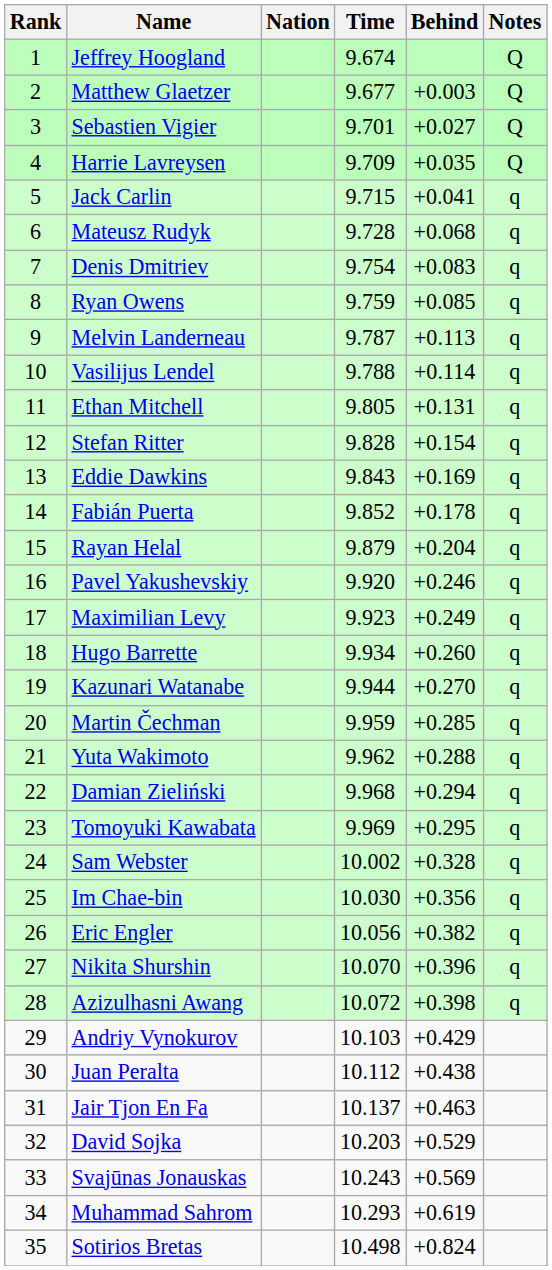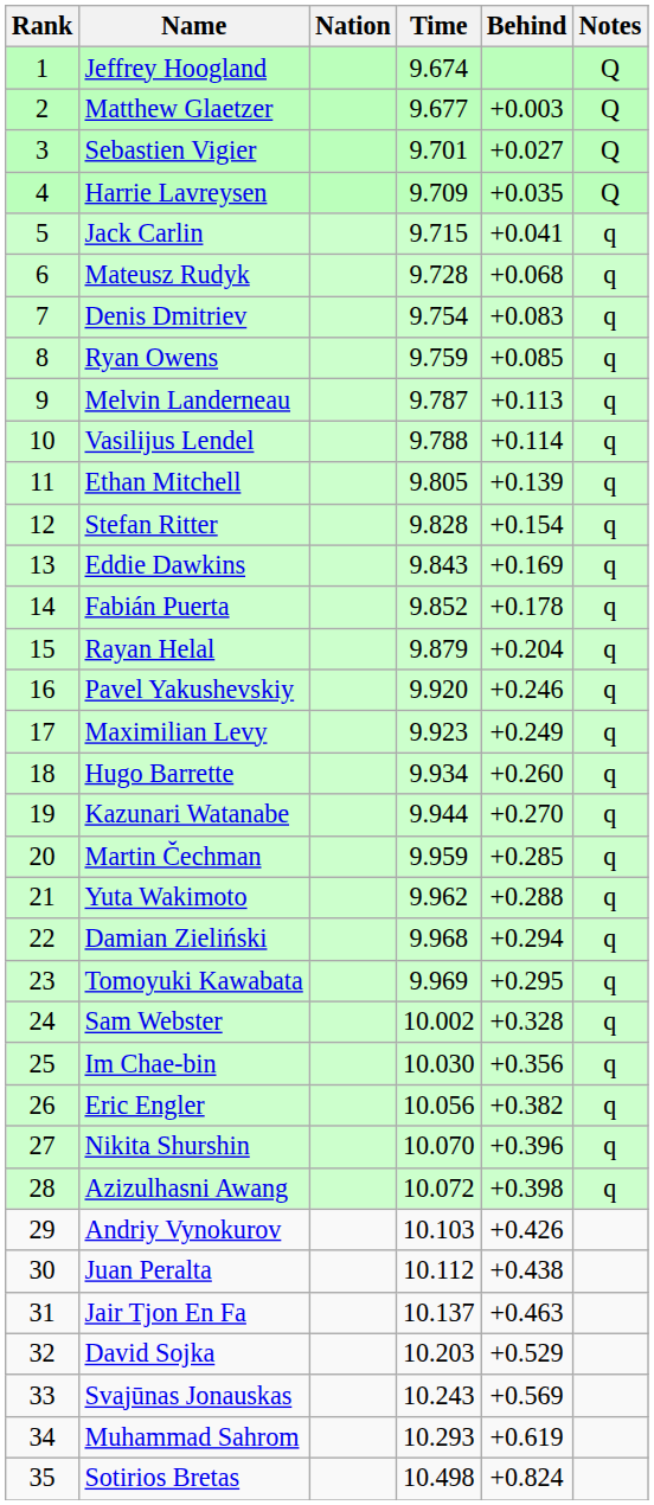 <table class="wikitable sortable" style="text-align:center">
 <tr>
 <th>Rank</th>
 <th>Name</th>
 <th>Nation</th>
 <th>Time</th>
 <th>Behind</th>
 <th>Notes</th>
 </tr>
 <tr bgcolor=bbffbb>
 <td>1</td>
 <td align=left><a href='#'>Jeffrey Hoogland</a></td>
 <td align=left></td>
 <td>9.674</td>
 <td></td>
 <td>Q</td>
 </tr>
 <tr bgcolor=bbffbb>
 <td>2</td>
 <td align=left><a href='#'>Matthew Glaetzer</a></td>
 <td align=left></td>
 <td>9.677</td>
 <td>+0.003</td>
 <td>Q</td>
 </tr>
 <tr bgcolor=bbffbb>
 <td>3</td>
 <td align=left><a href='#'>Sebastien Vigier</a></td>
 <td align=left></td>
 <td>9.701</td>
 <td>+0.027</td>
 <td>Q</td>
 </tr>
 <tr bgcolor=bbffbb>
 <td>4</td>
 <td align=left><a href='#'>Harrie Lavreysen</a></td>
 <td align=left></td>
 <td>9.709</td>
 <td>+0.035</td>
 <td>Q</td>
 </tr>
 <tr bgcolor=ccffcc>
 <td>5</td>
 <td align=left><a href='#'>Jack Carlin</a></td>
 <td align=left></td>
 <td>9.715</td>
 <td>+0.041</td>
 <td>q</td>
 </tr>
 <tr bgcolor=ccffcc>
 <td>6</td>
 <td align=left><a href='#'>Mateusz Rudyk</a></td>
 <td align=left></td>
 <td>9.728</td>
 <td>+0.068</td>
 <td>q</td>
 </tr>
 <tr bgcolor=ccffcc>
 <td>7</td>
 <td align=left><a href='#'>Denis Dmitriev</a></td>
 <td align=left></td>
 <td>9.754</td>
 <td>+0.083</td>
 <td>q</td>
 </tr>
 <tr bgcolor=ccffcc>
 <td>8</td>
 <td align=left><a href='#'>Ryan Owens</a></td>
 <td align=left></td>
 <td>9.759</td>
 <td>+0.085</td>
 <td>q</td>
 </tr>
 <tr bgcolor=ccffcc>
 <td>9</td>
 <td align=left><a href='#'>Melvin Landerneau</a></td>
 <td align=left></td>
 <td>9.787</td>
 <td>+0.113</td>
 <td>q</td>
 </tr>
 <tr bgcolor=ccffcc>
 <td>10</td>
 <td align=left><a href='#'>Vasilijus Lendel</a></td>
 <td align=left></td>
 <td>9.788</td>
 <td>+0.114</td>
 <td>q</td>
 </tr>
 <tr bgcolor=ccffcc>
 <td>11</td>
 <td align=left><a href='#'>Ethan Mitchell</a></td>
 <td align=left></td>
 <td>9.805</td>
-<td>+0.131</td>
+<td>+0.139</td>
 <td>q</td>
 </tr>
 <tr bgcolor=ccffcc>
 <td>12</td>
 <td align=left><a href='#'>Stefan Ritter</a></td>
 <td align=left></td>
 <td>9.828</td>
 <td>+0.154</td>
 <td>q</td>
 </tr>
 <tr bgcolor=ccffcc>
 <td>13</td>
 <td align=left><a href='#'>Eddie Dawkins</a></td>
 <td align=left></td>
 <td>9.843</td>
 <td>+0.169</td>
 <td>q</td>
 </tr>
 <tr bgcolor=ccffcc>
 <td>14</td>
 <td align=left><a href='#'>Fabián Puerta</a></td>
 <td align=left></td>
 <td>9.852</td>
 <td>+0.178</td>
 <td>q</td>
 </tr>
 <tr bgcolor=ccffcc>
 <td>15</td>
 <td align=left><a href='#'>Rayan Helal</a></td>
 <td align=left></td>
 <td>9.879</td>
 <td>+0.204</td>
 <td>q</td>
 </tr>
 <tr bgcolor=ccffcc>
 <td>16</td>
 <td align=left><a href='#'>Pavel Yakushevskiy</a></td>
 <td align=left></td>
 <td>9.920</td>
 <td>+0.246</td>
 <td>q</td>
 </tr>
 <tr bgcolor=ccffcc>
 <td>17</td>
 <td align=left><a href='#'>Maximilian Levy</a></td>
 <td align=left></td>
 <td>9.923</td>
 <td>+0.249</td>
 <td>q</td>
 </tr>
 <tr bgcolor=ccffcc>
 <td>18</td>
 <td align=left><a href='#'>Hugo Barrette</a></td>
 <td align=left></td>
 <td>9.934</td>
 <td>+0.260</td>
 <td>q</td>
 </tr>
 <tr bgcolor=ccffcc>
 <td>19</td>
 <td align=left><a href='#'>Kazunari Watanabe</a></td>
 <td align=left></td>
 <td>9.944</td>
 <td>+0.270</td>
 <td>q</td>
 </tr>
 <tr bgcolor=ccffcc>
 <td>20</td>
 <td align=left><a href='#'>Martin Čechman</a></td>
 <td align=left></td>
 <td>9.959</td>
 <td>+0.285</td>
 <td>q</td>
 </tr>
 <tr bgcolor=ccffcc>
 <td>21</td>
 <td align=left><a href='#'>Yuta Wakimoto</a></td>
 <td align=left></td>
 <td>9.962</td>
 <td>+0.288</td>
 <td>q</td>
 </tr>
 <tr bgcolor=ccffcc>
 <td>22</td>
 <td align=left><a href='#'>Damian Zieliński</a></td>
 <td align=left></td>
 <td>9.968</td>
 <td>+0.294</td>
 <td>q</td>
 </tr>
 <tr bgcolor=ccffcc>
 <td>23</td>
 <td align=left><a href='#'>Tomoyuki Kawabata</a></td>
 <td align=left></td>
 <td>9.969</td>
 <td>+0.295</td>
 <td>q</td>
 </tr>
 <tr bgcolor=ccffcc>
 <td>24</td>
 <td align=left><a href='#'>Sam Webster</a></td>
 <td align=left></td>
 <td>10.002</td>
 <td>+0.328</td>
 <td>q</td>
 </tr>
 <tr bgcolor=ccffcc>
 <td>25</td>
 <td align=left><a href='#'>Im Chae-bin</a></td>
 <td align=left></td>
 <td>10.030</td>
 <td>+0.356</td>
 <td>q</td>
 </tr>
 <tr bgcolor=ccffcc>
 <td>26</td>
 <td align=left><a href='#'>Eric Engler</a></td>
 <td align=left></td>
 <td>10.056</td>
 <td>+0.382</td>
 <td>q</td>
 </tr>
 <tr bgcolor=ccffcc>
 <td>27</td>
 <td align=left><a href='#'>Nikita Shurshin</a></td>
 <td align=left></td>
 <td>10.070</td>
 <td>+0.396</td>
 <td>q</td>
 </tr>
 <tr bgcolor=ccffcc>
 <td>28</td>
 <td align=left><a href='#'>Azizulhasni Awang</a></td>
 <td align=left></td>
 <td>10.072</td>
 <td>+0.398</td>
 <td>q</td>
 </tr>
 <tr>
 <td>29</td>
 <td align=left><a href='#'>Andriy Vynokurov</a></td>
 <td align=left></td>
 <td>10.103</td>
-<td>+0.429</td>
+<td>+0.426</td>
 <td></td>
 </tr>
 <tr>
 <td>30</td>
 <td align=left><a href='#'>Juan Peralta</a></td>
 <td align=left></td>
 <td>10.112</td>
 <td>+0.438</td>
 <td></td>
 </tr>
 <tr>
 <td>31</td>
 <td align=left><a href='#'>Jair Tjon En Fa</a></td>
 <td align=left></td>
 <td>10.137</td>
 <td>+0.463</td>
 <td></td>
 </tr>
 <tr>
 <td>32</td>
 <td align=left><a href='#'>David Sojka</a></td>
 <td align=left></td>
 <td>10.203</td>
 <td>+0.529</td>
 <td></td>
 </tr>
 <tr>
 <td>33</td>
 <td align=left><a href='#'>Svajūnas Jonauskas</a></td>
 <td align=left></td>
 <td>10.243</td>
 <td>+0.569</td>
 <td></td>
 </tr>
 <tr>
 <td>34</td>
 <td align=left><a href='#'>Muhammad Sahrom</a></td>
 <td align=left></td>
 <td>10.293</td>
 <td>+0.619</td>
 <td></td>
 </tr>
 <tr>
 <td>35</td>
 <td align=left><a href='#'>Sotirios Bretas</a></td>
 <td align=left></td>
 <td>10.498</td>
 <td>+0.824</td>
 <td></td>
 </tr>
 </table>
